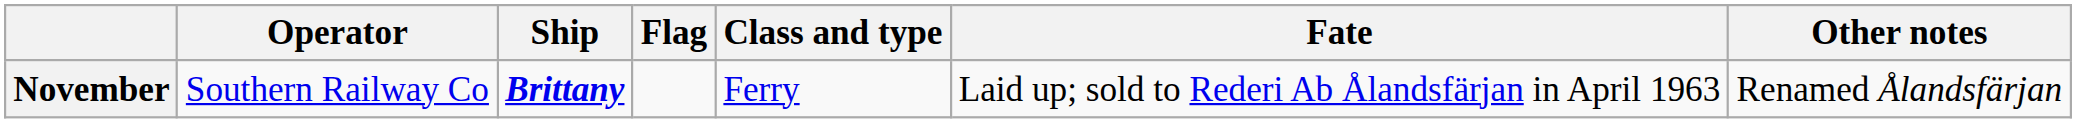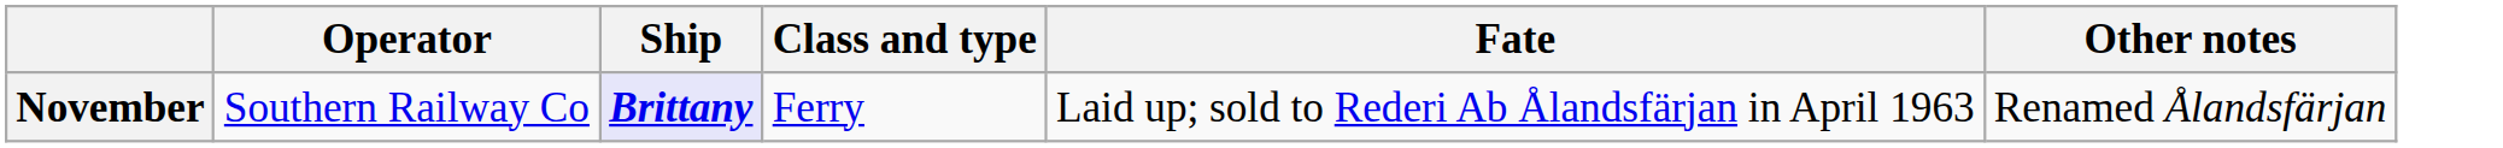 <table class="wikitable">
 <tr>
 <th></th>
 <th>Operator</th>
 <th>Ship</th>
-<th>Flag</th>
 <th>Class and type</th>
 <th>Fate</th>
 <th>Other notes</th>
 </tr>
 <tr ---->
 <th>November</th>
 <td><a href='#'>Southern Railway Co</a></td>
-<td><strong><a href='#'><em>Brittany</em></a></strong></td>
-<td></td>
+<td style="background: lavender;"><strong><a href='#'><em>Brittany</em></a></strong></td>
 <td><a href='#'>Ferry</a></td>
 <td>Laid up; sold to <a href='#'>Rederi Ab Ålandsfärjan</a> in April 1963</td>
 <td>Renamed <em>Ålandsfärjan</em></td>
 </tr>
 </table>
